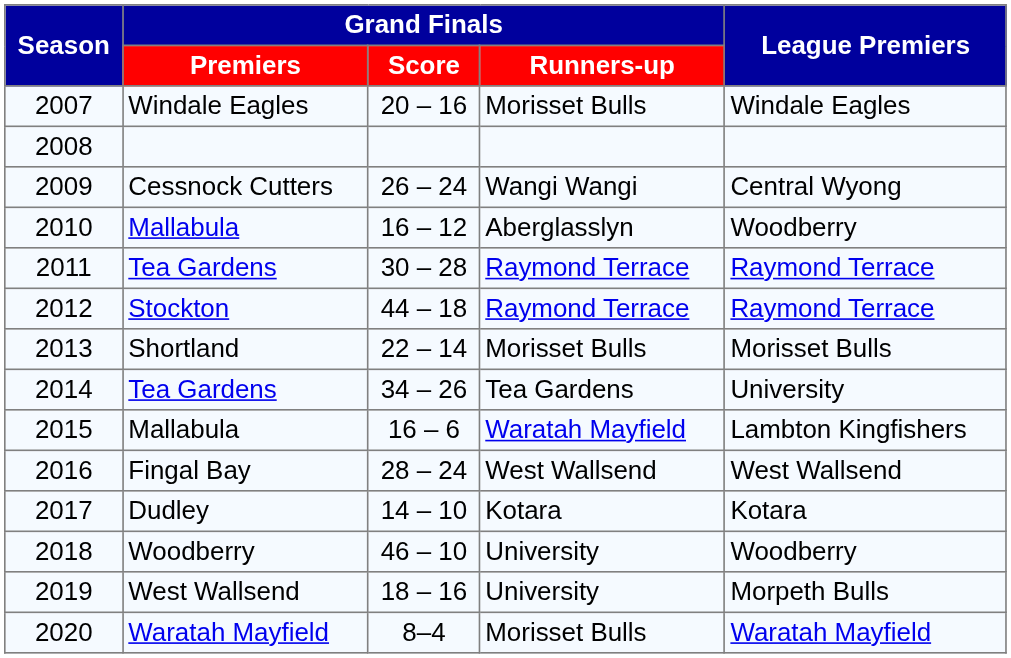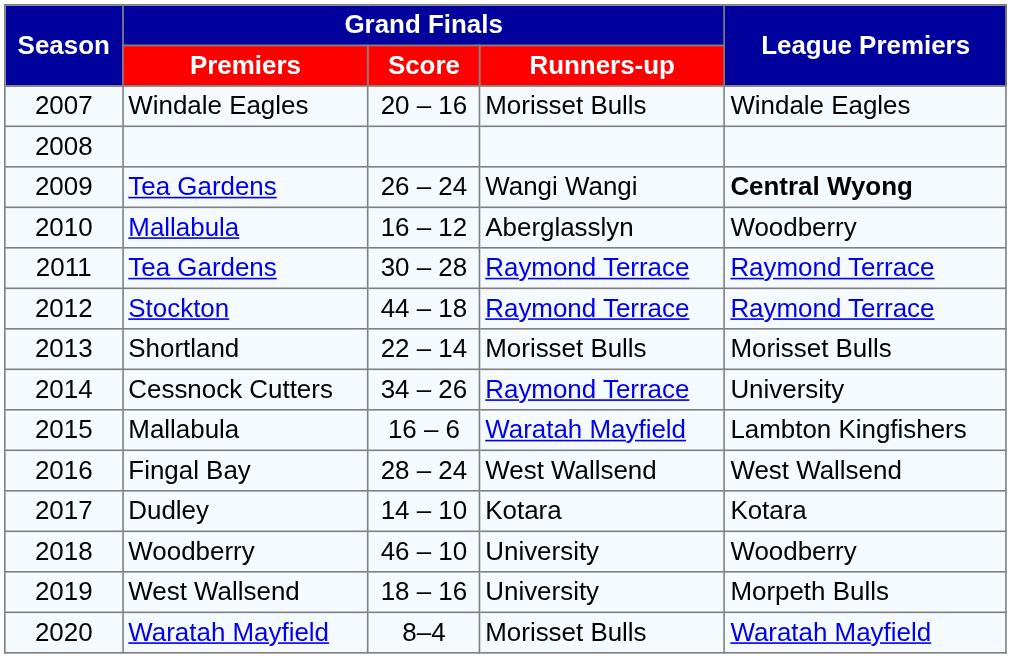 <table border="1" cellpadding="3" cellspacing="0" style="border-collapse:collapse; width:49%;">
 <tr style="background:#00009d;">
 <th rowspan=2 style="color:#FFFFFF;">Season</th>
 <th colspan=3 style="color:#FFFFFF;">Grand Finals</th>
 <th rowspan=2 style="color:#FFFFFF;">League Premiers</th>
 </tr>
 <tr style="background:#FF0000;">
 <th style="color:#FFFFFF;" "width:10%;">Premiers</th>
 <th style="color:#FFFFFF;" "width:6%;">Score</th>
 <th style="color:#FFFFFF;" "width:10%;">Runners-up</th>
 </tr>
 <tr align=center bgcolor=#F5FAFF>
 <td>2007</td>
 <td align=left> Windale Eagles</td>
 <td>20 – 16</td>
 <td align=left> Morisset Bulls</td>
 <td align=left> Windale Eagles</td>
 </tr>
 <tr align=center bgcolor=#F5FAFF>
 <td>2008</td>
 <td align=left></td>
 <td></td>
 <td align=left></td>
 <td align=left></td>
 </tr>
 <tr align=center bgcolor=#F5FAFF>
 <td>2009</td>
-<td align=left> Cessnock Cutters</td>
+<td align=left> <a href='#'>Tea Gardens</a></td>
 <td>26 – 24</td>
 <td align=left> Wangi Wangi</td>
-<td align=left>Central Wyong</td>
+<td align=left><strong>Central Wyong</strong></td>
 </tr>
 <tr align=center bgcolor=#F5FAFF>
 <td>2010</td>
 <td align=left> <a href='#'>Mallabula</a></td>
 <td>16 – 12</td>
 <td align=left> Aberglasslyn</td>
 <td align=left> Woodberry</td>
 </tr>
 <tr align=center bgcolor=#F5FAFF>
 <td>2011</td>
 <td align=left> <a href='#'>Tea Gardens</a></td>
 <td>30 – 28</td>
 <td align=left> <a href='#'>Raymond Terrace</a></td>
 <td align=left> <a href='#'>Raymond Terrace</a></td>
 </tr>
 <tr align=center bgcolor=#F5FAFF>
 <td>2012</td>
 <td align=left> <a href='#'>Stockton</a></td>
 <td>44 – 18</td>
 <td align=left> <a href='#'>Raymond Terrace</a></td>
 <td align=left> <a href='#'>Raymond Terrace</a></td>
 </tr>
 <tr align=center bgcolor=#F5FAFF>
 <td>2013</td>
 <td align=left> Shortland</td>
 <td>22 – 14</td>
 <td align=left> Morisset Bulls</td>
 <td align=left> Morisset Bulls</td>
 </tr>
 <tr align=center bgcolor=#F5FAFF>
 <td>2014</td>
-<td align=left> <a href='#'>Tea Gardens</a></td>
+<td align=left> Cessnock Cutters</td>
 <td>34 – 26</td>
-<td align=left> Tea Gardens</td>
+<td align=left> <a href='#'>Raymond Terrace</a></td>
 <td align=left> University</td>
 </tr>
 <tr align=center bgcolor=#F5FAFF>
 <td>2015</td>
 <td align=left> Mallabula</td>
 <td>16 – 6</td>
 <td align=left> <a href='#'>Waratah Mayfield</a></td>
 <td align=left> Lambton Kingfishers</td>
 </tr>
 <tr align=center bgcolor=#F5FAFF>
 <td>2016</td>
 <td align=left> Fingal Bay</td>
 <td>28 – 24</td>
 <td align=left> West Wallsend</td>
 <td align=left> West Wallsend</td>
 </tr>
 <tr align=center bgcolor=#F5FAFF>
 <td>2017</td>
 <td align=left> Dudley</td>
 <td>14 – 10</td>
 <td align=left> Kotara</td>
 <td align=left> Kotara</td>
 </tr>
 <tr align=center bgcolor=#F5FAFF>
 <td>2018</td>
 <td align=left> Woodberry</td>
 <td>46 – 10</td>
 <td align=left> University</td>
 <td align=left> Woodberry</td>
 </tr>
 <tr align=center bgcolor=#F5FAFF>
 <td>2019</td>
 <td align=left> West Wallsend</td>
 <td>18 – 16</td>
 <td align=left> University</td>
 <td align=left> Morpeth Bulls</td>
 </tr>
 <tr align=center bgcolor=#F5FAFF>
 <td>2020</td>
 <td align=left> <a href='#'>Waratah Mayfield</a></td>
 <td>8–4</td>
 <td align=left> Morisset Bulls</td>
 <td align=left> <a href='#'>Waratah Mayfield</a></td>
 </tr>
 </table>
